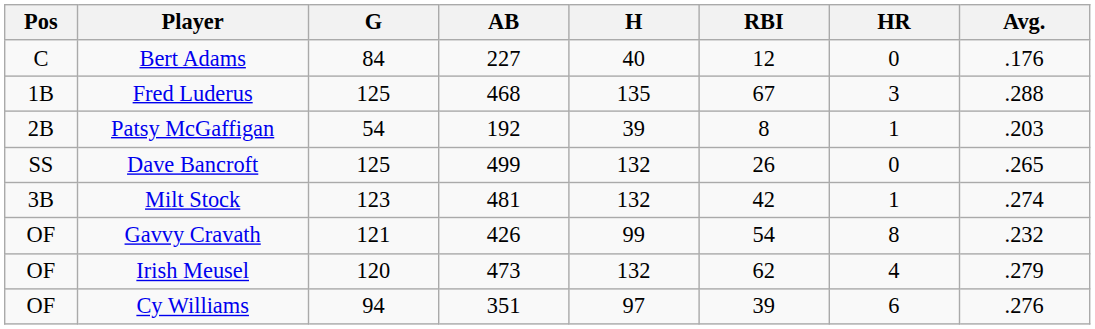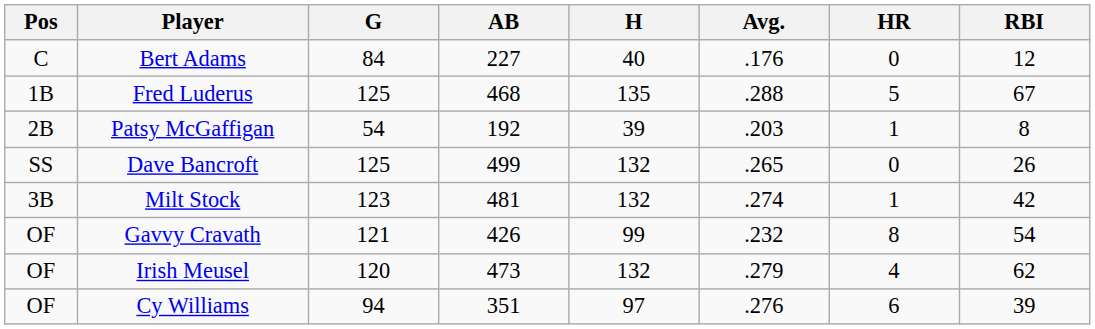 <table class="wikitable sortable">
 <tr>
 <th bgcolor="#DDDDFF" width="5%">Pos</th>
 <th bgcolor="#DDDDFF" width="16%">Player</th>
 <th bgcolor="#DDDDFF" width="9%">G</th>
 <th bgcolor="#DDDDFF" width="9%">AB</th>
 <th bgcolor="#DDDDFF" width="9%">H</th>
+<th bgcolor="#DDDDFF" width="9%">Avg.</th>
+<th bgcolor="#DDDDFF" width="9%">HR</th>
 <th bgcolor="#DDDDFF" width="9%">RBI</th>
-<th bgcolor="#DDDDFF" width="9%">HR</th>
-<th bgcolor="#DDDDFF" width="9%">Avg.</th>
 </tr>
 <tr align="center">
 <td>C</td>
 <td><a href='#'>Bert Adams</a></td>
 <td>84</td>
 <td>227</td>
 <td>40</td>
+<td>.176</td>
+<td>0</td>
 <td>12</td>
-<td>0</td>
-<td>.176</td>
 </tr>
 <tr align=center>
 <td>1B</td>
 <td><a href='#'>Fred Luderus</a></td>
 <td>125</td>
 <td>468</td>
 <td>135</td>
+<td>.288</td>
+<td>5</td>
 <td>67</td>
-<td>3</td>
-<td>.288</td>
 </tr>
 <tr align=center>
 <td>2B</td>
 <td><a href='#'>Patsy McGaffigan</a></td>
 <td>54</td>
 <td>192</td>
 <td>39</td>
+<td>.203</td>
+<td>1</td>
 <td>8</td>
-<td>1</td>
-<td>.203</td>
 </tr>
 <tr align=center>
 <td>SS</td>
 <td><a href='#'>Dave Bancroft</a></td>
 <td>125</td>
 <td>499</td>
 <td>132</td>
+<td>.265</td>
+<td>0</td>
 <td>26</td>
-<td>0</td>
-<td>.265</td>
 </tr>
 <tr align=center>
 <td>3B</td>
 <td><a href='#'>Milt Stock</a></td>
 <td>123</td>
 <td>481</td>
 <td>132</td>
+<td>.274</td>
+<td>1</td>
 <td>42</td>
-<td>1</td>
-<td>.274</td>
 </tr>
 <tr align=center>
 <td>OF</td>
 <td><a href='#'>Gavvy Cravath</a></td>
 <td>121</td>
 <td>426</td>
 <td>99</td>
+<td>.232</td>
+<td>8</td>
 <td>54</td>
-<td>8</td>
-<td>.232</td>
 </tr>
 <tr align=center>
 <td>OF</td>
 <td><a href='#'>Irish Meusel</a></td>
 <td>120</td>
 <td>473</td>
 <td>132</td>
+<td>.279</td>
+<td>4</td>
 <td>62</td>
-<td>4</td>
-<td>.279</td>
 </tr>
 <tr align=center>
 <td>OF</td>
 <td><a href='#'>Cy Williams</a></td>
 <td>94</td>
 <td>351</td>
 <td>97</td>
+<td>.276</td>
+<td>6</td>
 <td>39</td>
-<td>6</td>
-<td>.276</td>
 </tr>
 </table>
